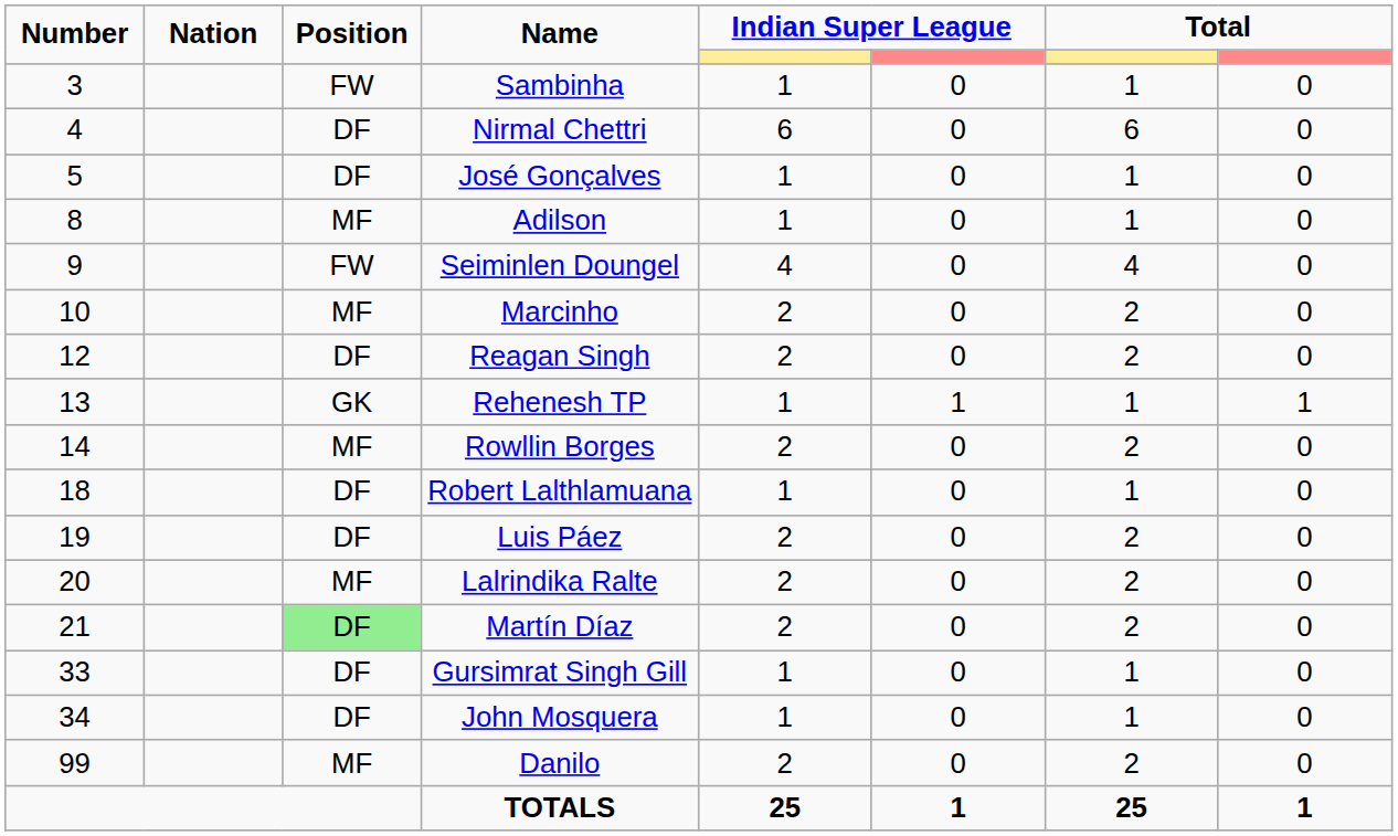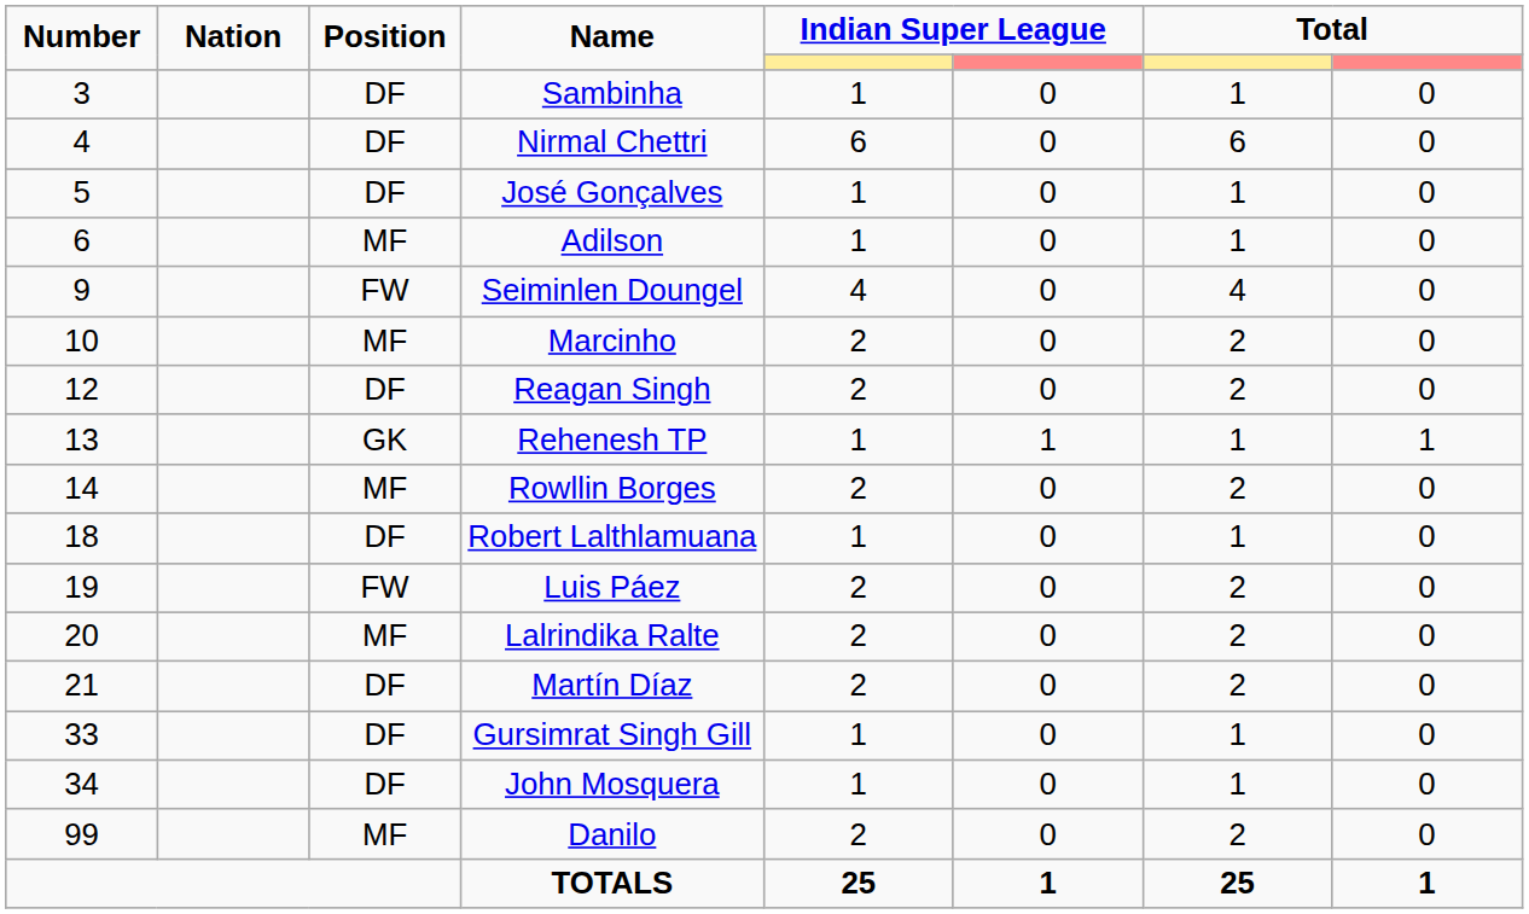 <table class="wikitable" style="font-size: 100%; text-align: center;">
 <tr>
 <td rowspan="2" width="10%" align="center"><strong>Number</strong></td>
 <td rowspan="2" width="10%" align="center"><strong>Nation</strong></td>
 <td rowspan="2" width="10%" align="center"><strong>Position</strong></td>
 <td rowspan="2" width="20%" align="center"><strong>Name</strong></td>
 <td colspan="2" align="center"><strong><a href='#'>Indian Super League</a></strong></td>
 <td colspan="2" align="center"><strong>Total</strong></td>
 </tr>
 <tr>
 <th width=60 style="background: #FFEE99"></th>
 <th width=60 style="background: #FF8888"></th>
 <th width=60 style="background: #FFEE99"></th>
 <th width=60 style="background: #FF8888"></th>
 </tr>
 <tr>
 <td>3</td>
 <td></td>
-<td>FW</td>
+<td>DF</td>
 <td><a href='#'>Sambinha</a></td>
 <td>1</td>
 <td>0</td>
 <td>1</td>
 <td>0</td>
 </tr>
 <tr>
 <td>4</td>
 <td></td>
 <td>DF</td>
 <td><a href='#'>Nirmal Chettri</a></td>
 <td>6</td>
 <td>0</td>
 <td>6</td>
 <td>0</td>
 </tr>
 <tr>
 <td>5</td>
 <td></td>
 <td>DF</td>
 <td><a href='#'>José Gonçalves</a></td>
 <td>1</td>
 <td>0</td>
 <td>1</td>
 <td>0</td>
 </tr>
 <tr>
-<td>8</td>
+<td>6</td>
 <td></td>
 <td>MF</td>
 <td><a href='#'>Adilson</a></td>
 <td>1</td>
 <td>0</td>
 <td>1</td>
 <td>0</td>
 </tr>
 <tr>
 <td>9</td>
 <td></td>
 <td>FW</td>
 <td><a href='#'>Seiminlen Doungel</a></td>
 <td>4</td>
 <td>0</td>
 <td>4</td>
 <td>0</td>
 </tr>
 <tr>
 <td>10</td>
 <td></td>
 <td>MF</td>
 <td><a href='#'>Marcinho</a></td>
 <td>2</td>
 <td>0</td>
 <td>2</td>
 <td>0</td>
 </tr>
 <tr>
 <td>12</td>
 <td></td>
 <td>DF</td>
 <td><a href='#'>Reagan Singh</a></td>
 <td>2</td>
 <td>0</td>
 <td>2</td>
 <td>0</td>
 </tr>
 <tr>
 <td>13</td>
 <td></td>
 <td>GK</td>
 <td><a href='#'>Rehenesh TP</a></td>
 <td>1</td>
 <td>1</td>
 <td>1</td>
 <td>1</td>
 </tr>
 <tr>
 <td>14</td>
 <td></td>
 <td>MF</td>
 <td><a href='#'>Rowllin Borges</a></td>
 <td>2</td>
 <td>0</td>
 <td>2</td>
 <td>0</td>
 </tr>
 <tr>
 <td>18</td>
 <td></td>
 <td>DF</td>
 <td><a href='#'>Robert Lalthlamuana</a></td>
 <td>1</td>
 <td>0</td>
 <td>1</td>
 <td>0</td>
 </tr>
 <tr>
 <td>19</td>
 <td></td>
-<td>DF</td>
+<td>FW</td>
 <td><a href='#'>Luis Páez</a></td>
 <td>2</td>
 <td>0</td>
 <td>2</td>
 <td>0</td>
 </tr>
 <tr>
 <td>20</td>
 <td></td>
 <td>MF</td>
 <td><a href='#'>Lalrindika Ralte</a></td>
 <td>2</td>
 <td>0</td>
 <td>2</td>
 <td>0</td>
 </tr>
 <tr>
 <td>21</td>
 <td></td>
-<td style="background: lightgreen;">DF</td>
+<td>DF</td>
 <td><a href='#'>Martín Díaz</a></td>
 <td>2</td>
 <td>0</td>
 <td>2</td>
 <td>0</td>
 </tr>
 <tr>
 <td>33</td>
 <td></td>
 <td>DF</td>
 <td><a href='#'>Gursimrat Singh Gill</a></td>
 <td>1</td>
 <td>0</td>
 <td>1</td>
 <td>0</td>
 </tr>
 <tr>
 <td>34</td>
 <td></td>
 <td>DF</td>
 <td><a href='#'>John Mosquera</a></td>
 <td>1</td>
 <td>0</td>
 <td>1</td>
 <td>0</td>
 </tr>
 <tr>
 <td>99</td>
 <td></td>
 <td>MF</td>
 <td><a href='#'>Danilo</a></td>
 <td>2</td>
 <td>0</td>
 <td>2</td>
 <td>0</td>
 </tr>
 <tr>
 <td colspan="3"></td>
 <td><strong>TOTALS</strong></td>
 <td><strong>25</strong></td>
 <td><strong>1</strong></td>
 <td><strong>25</strong></td>
 <td><strong>1</strong></td>
 </tr>
 </table>
